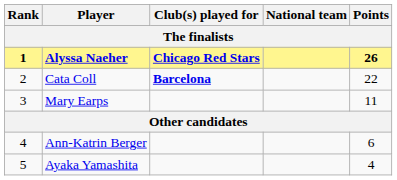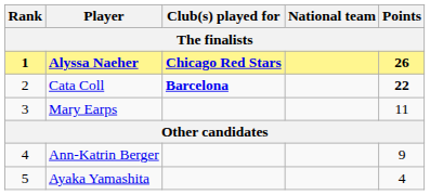 <table class="wikitable plainrowheaders sortable">
 <tr>
 <th>Rank</th>
 <th>Player</th>
 <th>Club(s) played for</th>
 <th>National team</th>
 <th>Points</th>
 </tr>
 <tr>
 <th colspan="5">The finalists</th>
 </tr>
 <tr style="background-color: #FFF68F; font-weight: bold;">
 <td align="center"><strong>1</strong></td>
 <td><strong><a href='#'>Alyssa Naeher</a></strong></td>
 <td> <strong><a href='#'>Chicago Red Stars</a></strong></td>
 <td></td>
 <td align="center"><strong>26</strong></td>
 </tr>
 <tr>
 <td align="center">2</td>
 <td><a href='#'>Cata Coll</a></td>
 <td><strong> <a href='#'>Barcelona</a></strong></td>
 <td></td>
-<td align="center">22</td>
+<td align="center"><strong>22</strong></td>
 </tr>
 <tr>
 <td align="center">3</td>
 <td><a href='#'>Mary Earps</a></td>
 <td></td>
 <td></td>
 <td align="center">11</td>
 </tr>
 <tr>
 <th colspan="5">Other candidates</th>
 </tr>
 <tr>
 <td align="center">4</td>
 <td><a href='#'>Ann-Katrin Berger</a></td>
 <td></td>
 <td></td>
-<td align="center">6</td>
+<td align="center">9</td>
 </tr>
 <tr>
 <td align="center">5</td>
 <td><a href='#'>Ayaka Yamashita</a></td>
 <td></td>
 <td></td>
 <td align="center">4</td>
 </tr>
 </table>
